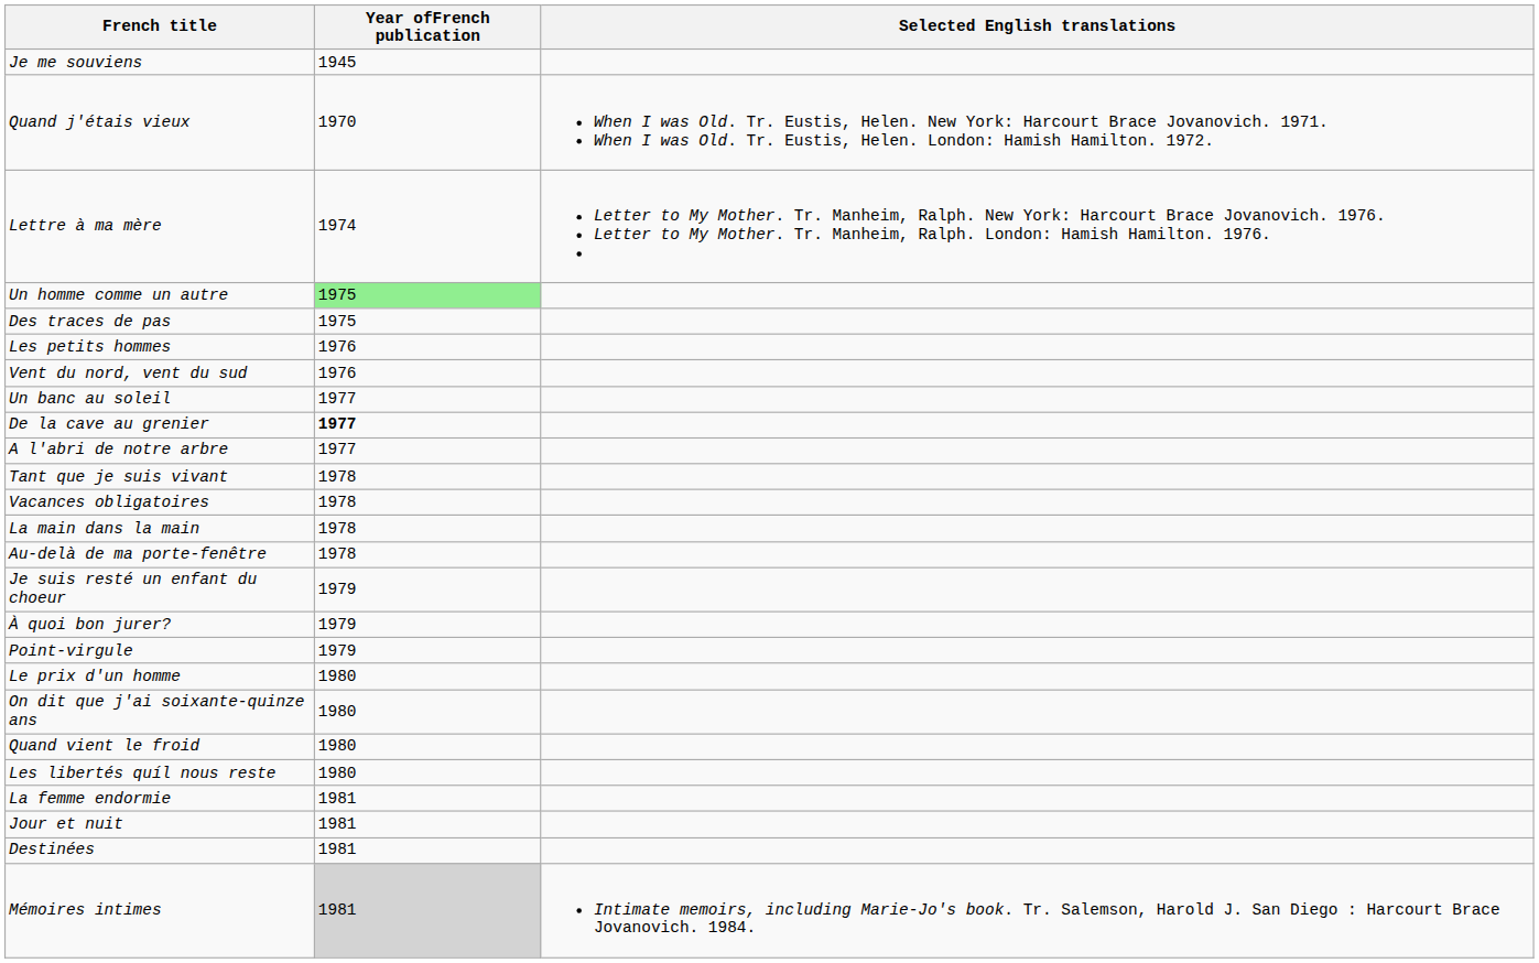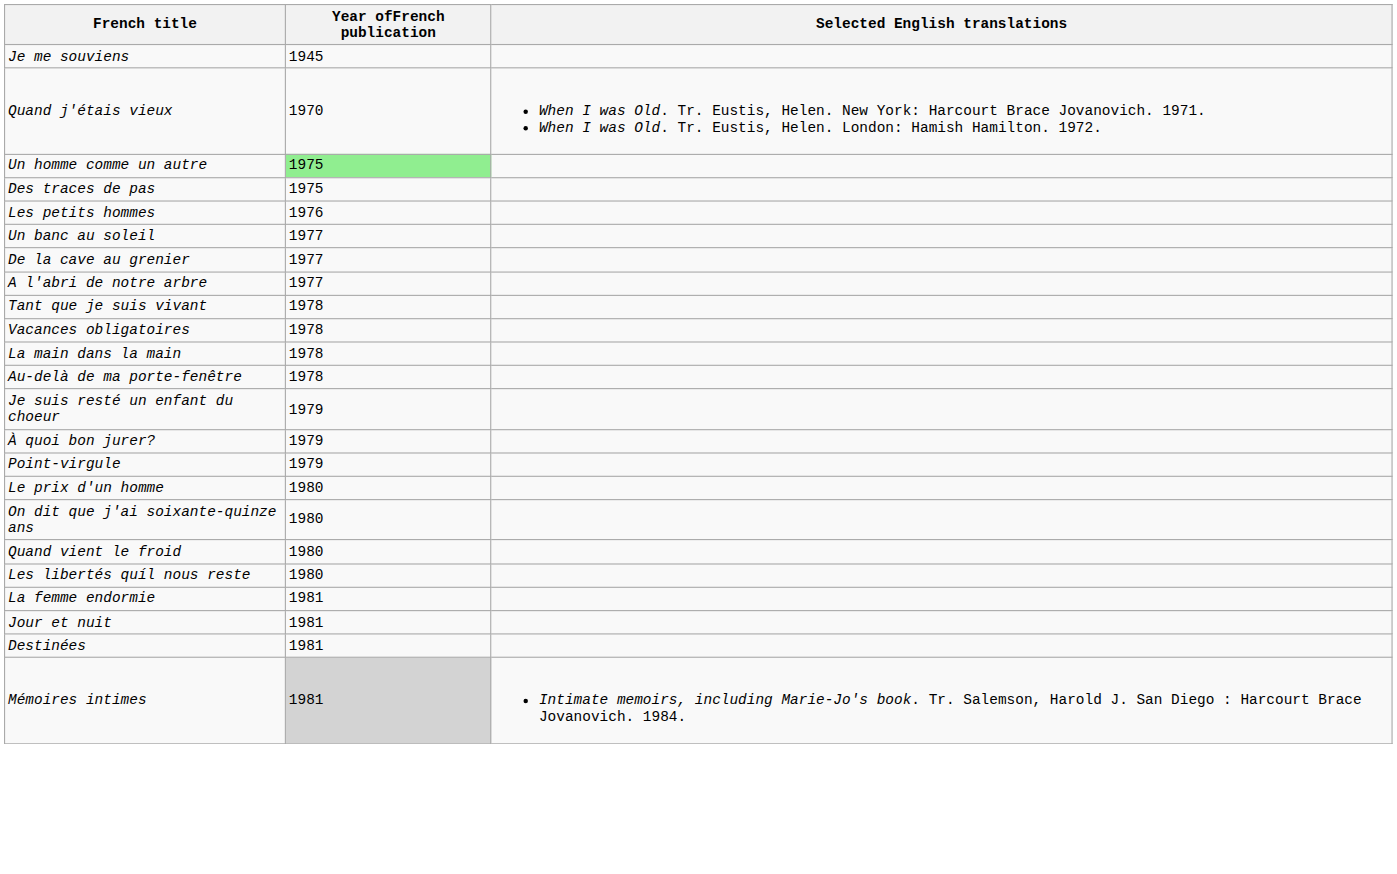 <table class="wikitable">
 <tr>
 <th>French title</th>
 <th>Year ofFrench publication</th>
 <th>Selected English translations</th>
 </tr>
 <tr>
 <td><em>Je me souviens</em></td>
 <td>1945</td>
 <td><div></div></td>
 </tr>
 <tr>
 <td><em>Quand j'étais vieux</em></td>
 <td>1970</td>
 <td><br><ul><li><em>When I was Old</em>. Tr. Eustis, Helen. New York: Harcourt Brace Jovanovich. 1971.</li><li><em>When I was Old</em>. Tr. Eustis, Helen. London: Hamish Hamilton. 1972.</li></ul></td>
 </tr>
 <tr>
-<td><em>Lettre à ma mère</em></td>
-<td>1974</td>
-<td><br><ul><li><em>Letter to My Mother</em>. Tr. Manheim, Ralph. New York: Harcourt Brace Jovanovich. 1976.</li><li><em>Letter to My Mother</em>. Tr. Manheim, Ralph. London: Hamish Hamilton. 1976.</li><li></li></ul></td>
-</tr>
-<tr>
 <td><em>Un homme comme un autre</em></td>
 <td style="background: lightgreen;">1975</td>
 <td><div></div></td>
 </tr>
 <tr>
 <td><em>Des traces de pas</em></td>
 <td>1975</td>
 <td><div></div></td>
 </tr>
 <tr>
 <td><em>Les petits hommes</em></td>
 <td>1976</td>
 <td><div></div></td>
 </tr>
 <tr>
-<td><em>Vent du nord, vent du sud</em></td>
-<td>1976</td>
-<td><div></div></td>
-</tr>
-<tr>
 <td><em>Un banc au soleil</em></td>
 <td>1977</td>
 <td><div></div></td>
 </tr>
 <tr>
 <td><em>De la cave au grenier</em></td>
-<td><strong>1977</strong></td>
+<td>1977</td>
 <td><div></div></td>
 </tr>
 <tr>
 <td><em>A l'abri de notre arbre</em></td>
 <td>1977</td>
 <td><div></div></td>
 </tr>
 <tr>
 <td><em>Tant que je suis vivant</em></td>
 <td>1978</td>
 <td><div></div></td>
 </tr>
 <tr>
 <td><em>Vacances obligatoires</em></td>
 <td>1978</td>
 <td><div></div></td>
 </tr>
 <tr>
 <td><em>La main dans la main</em></td>
 <td>1978</td>
 <td><div></div></td>
 </tr>
 <tr>
 <td><em>Au-delà de ma porte-fenêtre</em></td>
 <td>1978</td>
 <td><div></div></td>
 </tr>
 <tr>
 <td><em>Je suis resté un enfant du choeur</em></td>
 <td>1979</td>
 <td><div></div></td>
 </tr>
 <tr>
 <td><em>À quoi bon jurer?</em></td>
 <td>1979</td>
 <td><div></div></td>
 </tr>
 <tr>
 <td><em>Point-virgule</em></td>
 <td>1979</td>
 <td><div></div></td>
 </tr>
 <tr>
 <td><em>Le prix d'un homme</em></td>
 <td>1980</td>
 <td><div></div></td>
 </tr>
 <tr>
 <td><em>On dit que j'ai soixante-quinze ans</em></td>
 <td>1980</td>
 <td><div></div></td>
 </tr>
 <tr>
 <td><em>Quand vient le froid</em></td>
 <td>1980</td>
 <td><div></div></td>
 </tr>
 <tr>
 <td><em>Les libertés quíl nous reste</em></td>
 <td>1980</td>
 <td><div></div></td>
 </tr>
 <tr>
 <td><em>La femme endormie</em></td>
 <td>1981</td>
 <td><div></div></td>
 </tr>
 <tr>
 <td><em>Jour et nuit</em></td>
 <td>1981</td>
 <td><div></div></td>
 </tr>
 <tr>
 <td><em>Destinées</em></td>
 <td>1981</td>
 <td><div></div></td>
 </tr>
 <tr>
 <td><em>Mémoires intimes</em></td>
 <td style="background: lightgrey;">1981</td>
 <td><br><ul><li><em>Intimate memoirs, including Marie-Jo's book</em>. Tr. Salemson, Harold J. San Diego : Harcourt Brace Jovanovich. 1984.</li></ul></td>
 </tr>
 </table>
